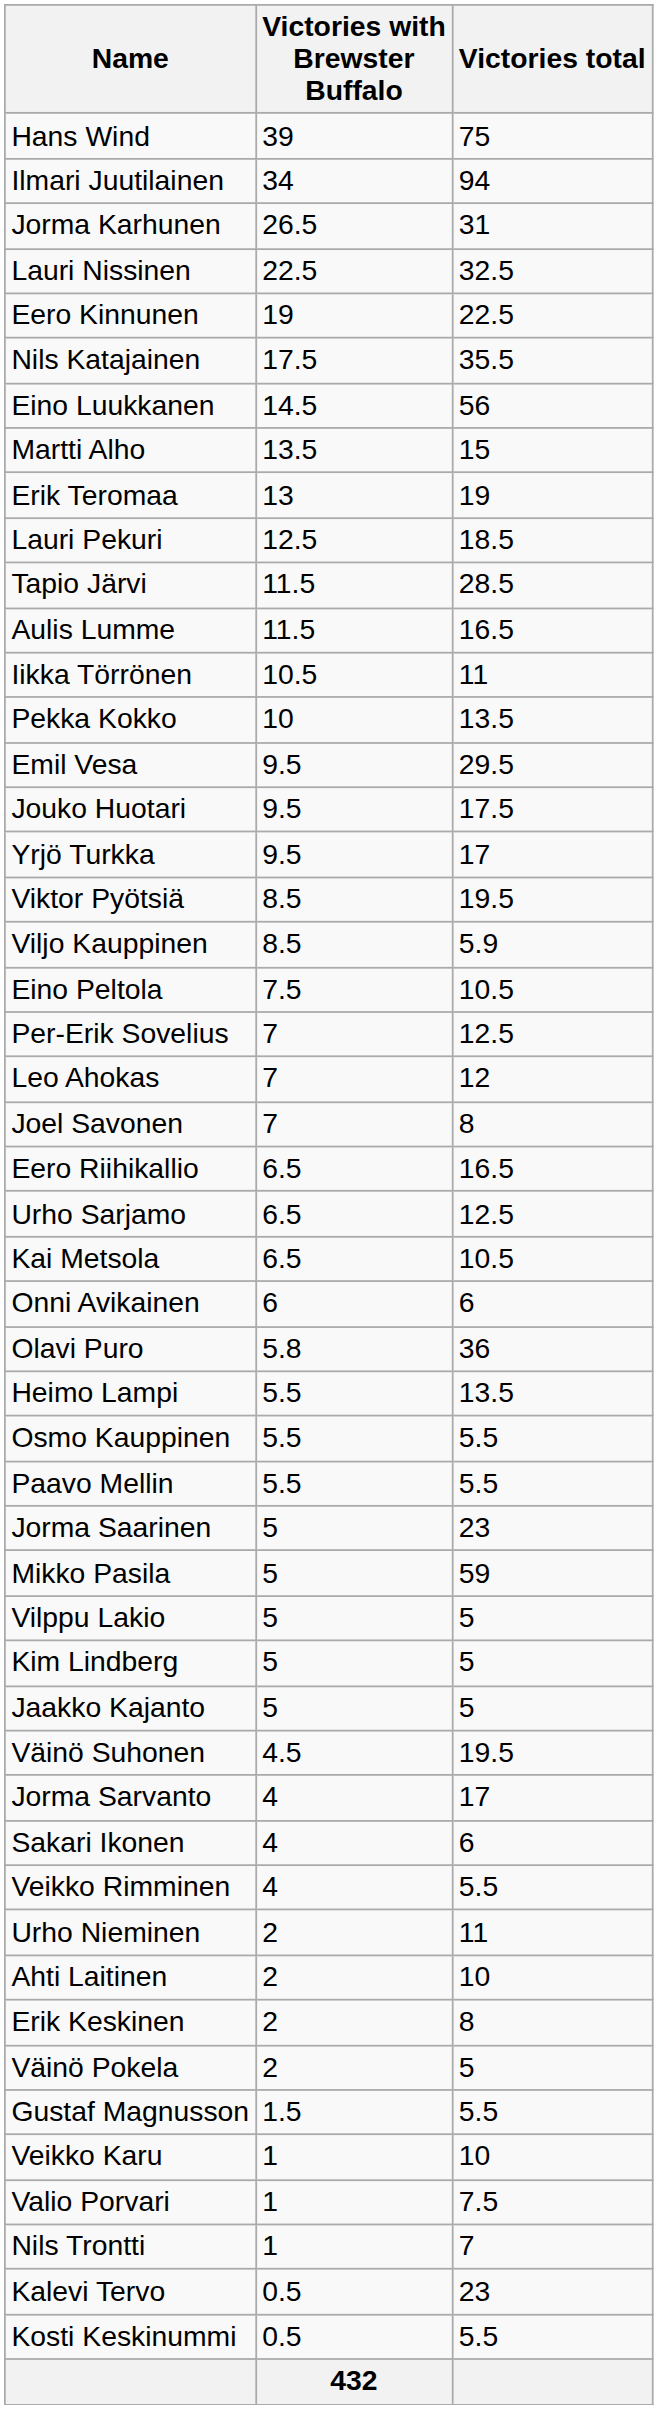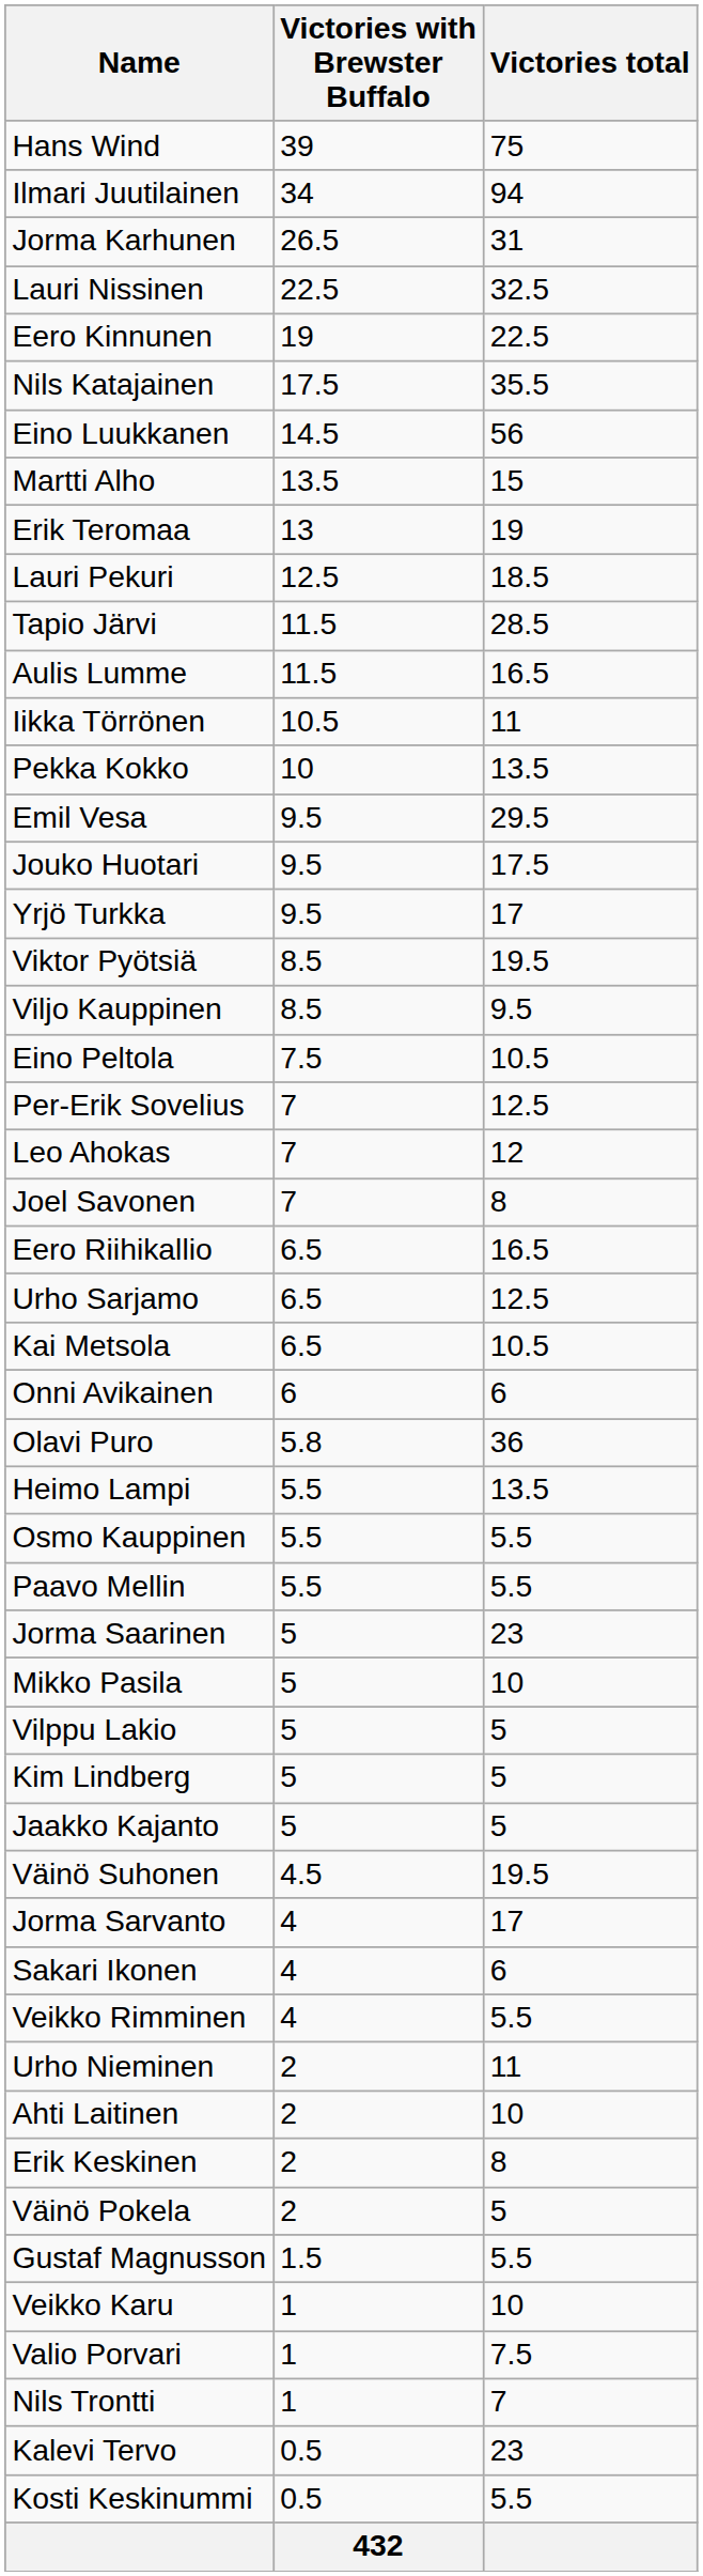 <table class="wikitable" border="1">
 <tr>
 <th>Name</th>
 <th>Victories with<br>Brewster<br>Buffalo</th>
 <th>Victories total</th>
 </tr>
 <tr>
 <td>Hans Wind</td>
 <td>39</td>
 <td>75</td>
 </tr>
 <tr>
 <td>Ilmari Juutilainen</td>
 <td>34</td>
 <td>94</td>
 </tr>
 <tr>
 <td>Jorma Karhunen</td>
 <td>26.5</td>
 <td>31</td>
 </tr>
 <tr>
 <td>Lauri Nissinen</td>
 <td>22.5</td>
 <td>32.5</td>
 </tr>
 <tr>
 <td>Eero Kinnunen</td>
 <td>19</td>
 <td>22.5</td>
 </tr>
 <tr>
 <td>Nils Katajainen</td>
 <td>17.5</td>
 <td>35.5</td>
 </tr>
 <tr>
 <td>Eino Luukkanen</td>
 <td>14.5</td>
 <td>56</td>
 </tr>
 <tr>
 <td>Martti Alho</td>
 <td>13.5</td>
 <td>15</td>
 </tr>
 <tr>
 <td>Erik Teromaa</td>
 <td>13</td>
 <td>19</td>
 </tr>
 <tr>
 <td>Lauri Pekuri</td>
 <td>12.5</td>
 <td>18.5</td>
 </tr>
 <tr>
 <td>Tapio Järvi</td>
 <td>11.5</td>
 <td>28.5</td>
 </tr>
 <tr>
 <td>Aulis Lumme</td>
 <td>11.5</td>
 <td>16.5</td>
 </tr>
 <tr>
 <td>Iikka Törrönen</td>
 <td>10.5</td>
 <td>11</td>
 </tr>
 <tr>
 <td>Pekka Kokko</td>
 <td>10</td>
 <td>13.5</td>
 </tr>
 <tr>
 <td>Emil Vesa</td>
 <td>9.5</td>
 <td>29.5</td>
 </tr>
 <tr>
 <td>Jouko Huotari</td>
 <td>9.5</td>
 <td>17.5</td>
 </tr>
 <tr>
 <td>Yrjö Turkka</td>
 <td>9.5</td>
 <td>17</td>
 </tr>
 <tr>
 <td>Viktor Pyötsiä</td>
 <td>8.5</td>
 <td>19.5</td>
 </tr>
 <tr>
 <td>Viljo Kauppinen</td>
 <td>8.5</td>
-<td>5.9</td>
+<td>9.5</td>
 </tr>
 <tr>
 <td>Eino Peltola</td>
 <td>7.5</td>
 <td>10.5</td>
 </tr>
 <tr>
 <td>Per-Erik Sovelius</td>
 <td>7</td>
 <td>12.5</td>
 </tr>
 <tr>
 <td>Leo Ahokas</td>
 <td>7</td>
 <td>12</td>
 </tr>
 <tr>
 <td>Joel Savonen</td>
 <td>7</td>
 <td>8</td>
 </tr>
 <tr>
 <td>Eero Riihikallio</td>
 <td>6.5</td>
 <td>16.5</td>
 </tr>
 <tr>
 <td>Urho Sarjamo</td>
 <td>6.5</td>
 <td>12.5</td>
 </tr>
 <tr>
 <td>Kai Metsola</td>
 <td>6.5</td>
 <td>10.5</td>
 </tr>
 <tr>
 <td>Onni Avikainen</td>
 <td>6</td>
 <td>6</td>
 </tr>
 <tr>
 <td>Olavi Puro</td>
 <td>5.8</td>
 <td>36</td>
 </tr>
 <tr>
 <td>Heimo Lampi</td>
 <td>5.5</td>
 <td>13.5</td>
 </tr>
 <tr>
 <td>Osmo Kauppinen</td>
 <td>5.5</td>
 <td>5.5</td>
 </tr>
 <tr>
 <td>Paavo Mellin</td>
 <td>5.5</td>
 <td>5.5</td>
 </tr>
 <tr>
 <td>Jorma Saarinen</td>
 <td>5</td>
 <td>23</td>
 </tr>
 <tr>
 <td>Mikko Pasila</td>
 <td>5</td>
-<td>59</td>
+<td>10</td>
 </tr>
 <tr>
 <td>Vilppu Lakio</td>
 <td>5</td>
 <td>5</td>
 </tr>
 <tr>
 <td>Kim Lindberg</td>
 <td>5</td>
 <td>5</td>
 </tr>
 <tr>
 <td>Jaakko Kajanto</td>
 <td>5</td>
 <td>5</td>
 </tr>
 <tr>
 <td>Väinö Suhonen</td>
 <td>4.5</td>
 <td>19.5</td>
 </tr>
 <tr>
 <td>Jorma Sarvanto</td>
 <td>4</td>
 <td>17</td>
 </tr>
 <tr>
 <td>Sakari Ikonen</td>
 <td>4</td>
 <td>6</td>
 </tr>
 <tr>
 <td>Veikko Rimminen</td>
 <td>4</td>
 <td>5.5</td>
 </tr>
 <tr>
 <td>Urho Nieminen</td>
 <td>2</td>
 <td>11</td>
 </tr>
 <tr>
 <td>Ahti Laitinen</td>
 <td>2</td>
 <td>10</td>
 </tr>
 <tr>
 <td>Erik Keskinen</td>
 <td>2</td>
 <td>8</td>
 </tr>
 <tr>
 <td>Väinö Pokela</td>
 <td>2</td>
 <td>5</td>
 </tr>
 <tr>
 <td>Gustaf Magnusson</td>
 <td>1.5</td>
 <td>5.5</td>
 </tr>
 <tr>
 <td>Veikko Karu</td>
 <td>1</td>
 <td>10</td>
 </tr>
 <tr>
 <td>Valio Porvari</td>
 <td>1</td>
 <td>7.5</td>
 </tr>
 <tr>
 <td>Nils Trontti</td>
 <td>1</td>
 <td>7</td>
 </tr>
 <tr>
 <td>Kalevi Tervo</td>
 <td>0.5</td>
 <td>23</td>
 </tr>
 <tr>
 <td>Kosti Keskinummi</td>
 <td>0.5</td>
 <td>5.5</td>
 </tr>
 <tr>
 <th></th>
 <th>432</th>
 <th></th>
 </tr>
 <tr>
 </tr>
 </table>
